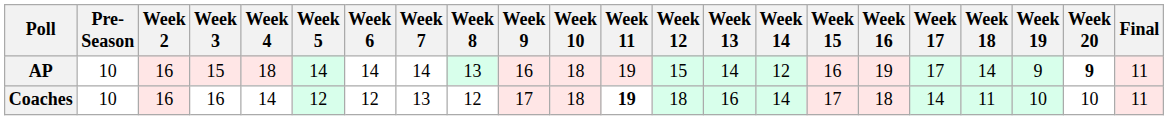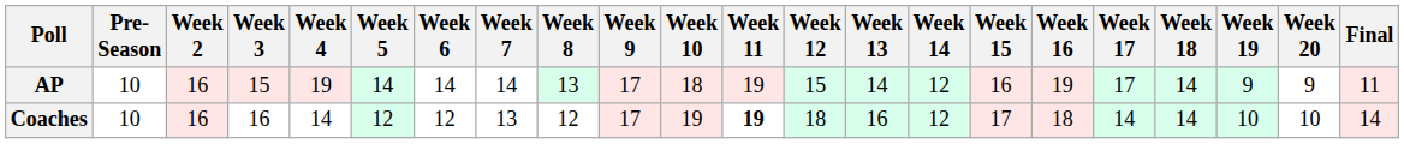 <table class="wikitable" style="white-space:nowrap;font-size:90%">
 <tr>
 <th>Poll</th>
 <th>Pre-<br>Season</th>
 <th>Week<br>2</th>
 <th>Week<br>3</th>
 <th>Week<br>4</th>
 <th>Week<br>5</th>
 <th>Week<br>6</th>
 <th>Week<br>7</th>
 <th>Week<br>8</th>
 <th>Week<br>9</th>
 <th>Week<br>10</th>
 <th>Week<br>11</th>
 <th>Week<br>12</th>
 <th>Week<br>13</th>
 <th>Week<br>14</th>
 <th>Week<br>15</th>
 <th>Week<br>16</th>
 <th>Week<br>17</th>
 <th>Week<br>18</th>
 <th>Week<br>19</th>
 <th>Week<br>20</th>
 <th>Final</th>
 </tr>
 <tr style="text-align:center;">
 <th>AP</th>
 <td style="background:#FFF;">10</td>
 <td style="background:#FFE6E6;">16</td>
 <td style="background:#FFE6E6;">15</td>
-<td style="background:#FFE6E6;">18</td>
+<td style="background:#FFE6E6;">19</td>
 <td style="background:#D8FFEB;">14</td>
 <td style="background:#FFF;">14</td>
 <td style="background:#FFF;">14</td>
 <td style="background:#D8FFEB;">13</td>
-<td style="background:#FFE6E6;">16</td>
+<td style="background:#FFE6E6;">17</td>
 <td style="background:#FFE6E6;">18</td>
 <td style="background:#FFE6E6;">19</td>
 <td style="background:#D8FFEB;">15</td>
 <td style="background:#D8FFEB;">14</td>
 <td style="background:#D8FFEB;">12</td>
 <td style="background:#FFE6E6;">16</td>
 <td style="background:#FFE6E6;">19</td>
 <td style="background:#D8FFEB;">17</td>
 <td style="background:#D8FFEB;">14</td>
 <td style="background:#D8FFEB;">9</td>
-<td style="background:#FFF;"><strong>9</strong></td>
+<td style="background:#FFF;">9</td>
 <td style="background:#FFE6E6;">11</td>
 </tr>
 <tr style="text-align:center;">
 <th>Coaches</th>
 <td style="background:#FFF;">10</td>
 <td style="background:#FFE6E6;">16</td>
 <td style="background:#FFF;">16</td>
 <td style="background:#FFF;">14</td>
 <td style="background:#D8FFEB;">12</td>
 <td style="background:#FFF;">12</td>
 <td style="background:#FFF;">13</td>
 <td style="background:#FFF;">12</td>
 <td style="background:#FFE6E6;">17</td>
-<td style="background:#FFE6E6;">18</td>
+<td style="background:#FFE6E6;">19</td>
 <td style="background:#FFF;"><strong>19</strong></td>
 <td style="background:#D8FFEB;">18</td>
 <td style="background:#D8FFEB;">16</td>
-<td style="background:#D8FFEB;">14</td>
+<td style="background:#D8FFEB;">12</td>
 <td style="background:#FFE6E6;">17</td>
 <td style="background:#FFE6E6;">18</td>
 <td style="background:#D8FFEB;">14</td>
-<td style="background:#D8FFEB;">11</td>
+<td style="background:#D8FFEB;">14</td>
 <td style="background:#D8FFEB;">10</td>
 <td style="background:#FFF;">10</td>
-<td style="background:#FFE6E6;">11</td>
+<td style="background:#FFE6E6;">14</td>
 </tr>
 </table>
